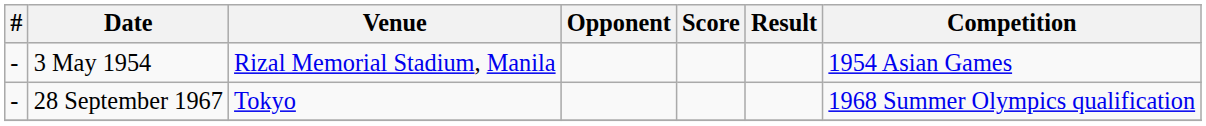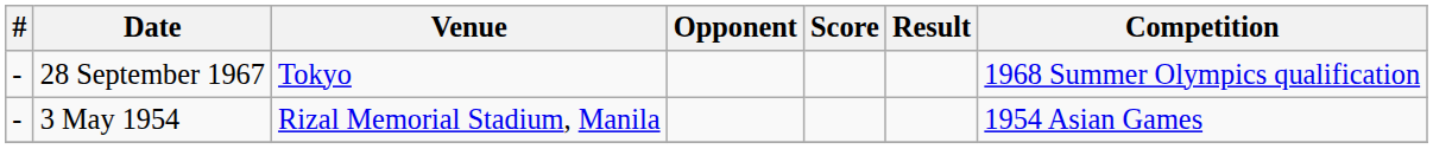 <table class="wikitable">
 <tr>
 <th>#</th>
 <th>Date</th>
 <th>Venue</th>
 <th>Opponent</th>
 <th>Score</th>
 <th>Result</th>
 <th>Competition</th>
 </tr>
 <tr>
 <td>-</td>
+<td>28 September 1967</td>
+<td><a href='#'>Tokyo</a></td>
+<td></td>
+<td></td>
+<td></td>
+<td><a href='#'>1968 Summer Olympics qualification</a></td>
+</tr>
+<tr>
+<td>-</td>
 <td>3 May 1954</td>
 <td><a href='#'>Rizal Memorial Stadium</a>, <a href='#'>Manila</a></td>
 <td></td>
 <td></td>
 <td></td>
 <td><a href='#'>1954 Asian Games</a></td>
 </tr>
 <tr>
-<td>-</td>
-<td>28 September 1967</td>
-<td><a href='#'>Tokyo</a></td>
-<td></td>
-<td></td>
-<td></td>
-<td><a href='#'>1968 Summer Olympics qualification</a></td>
-</tr>
-<tr>
 </tr>
 </table>
